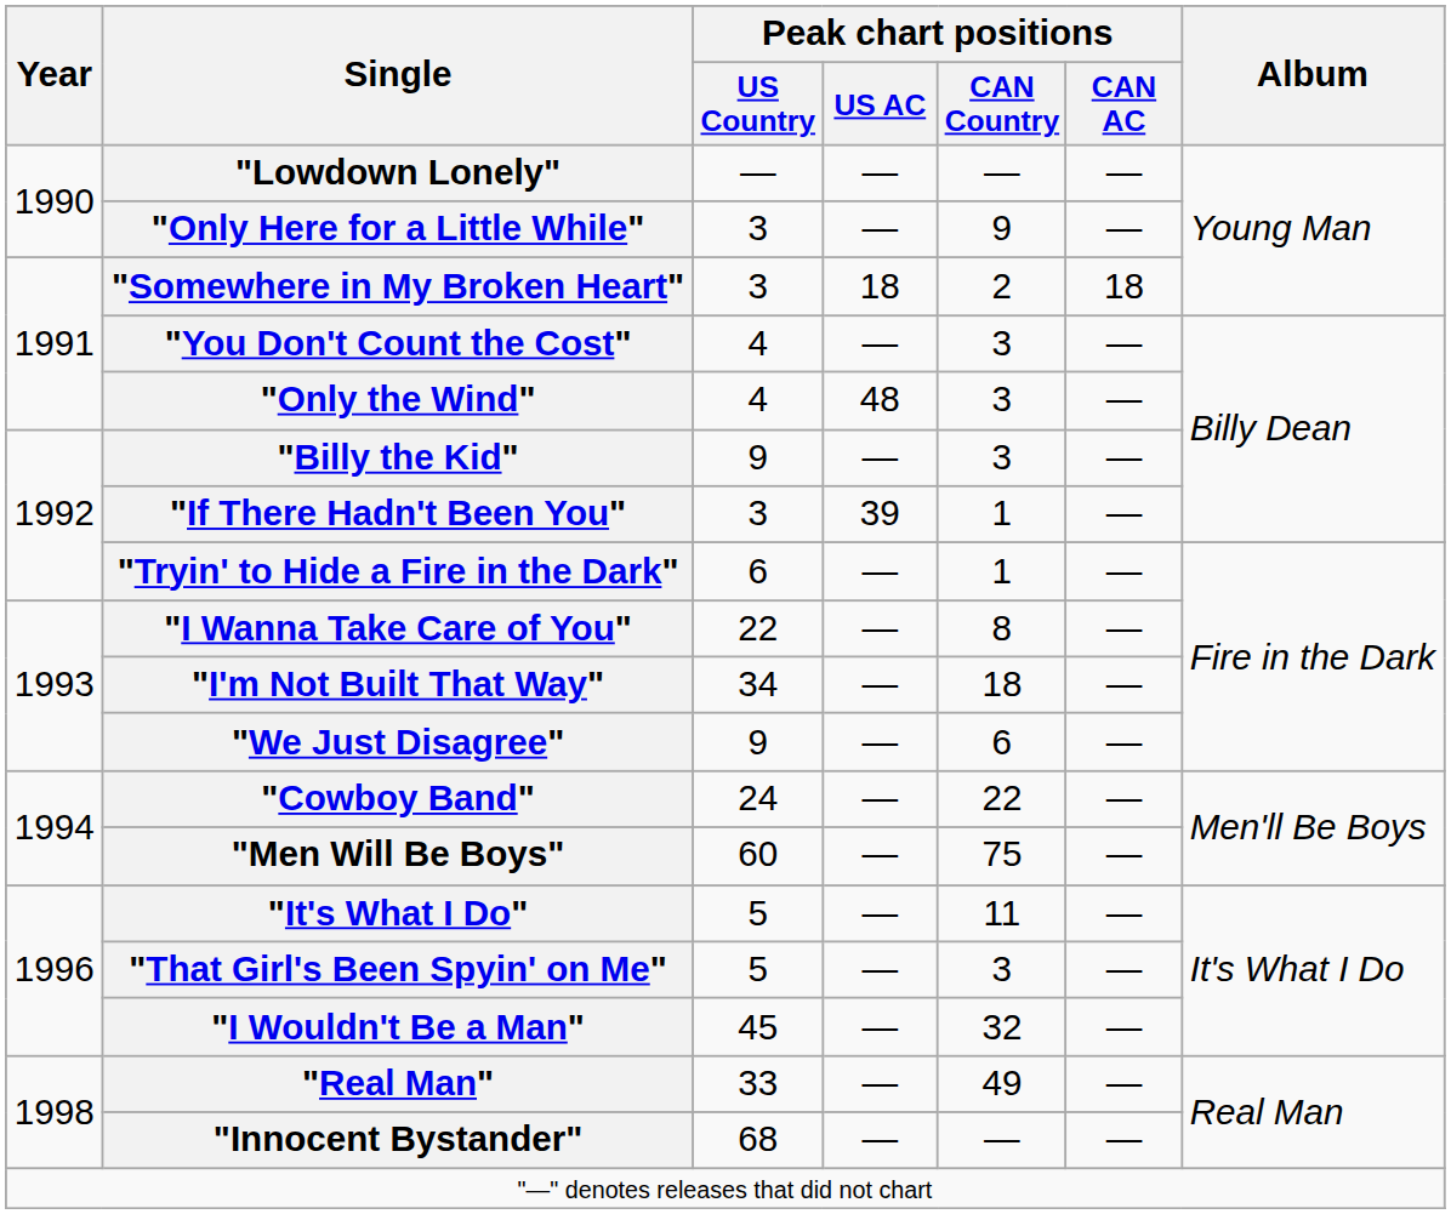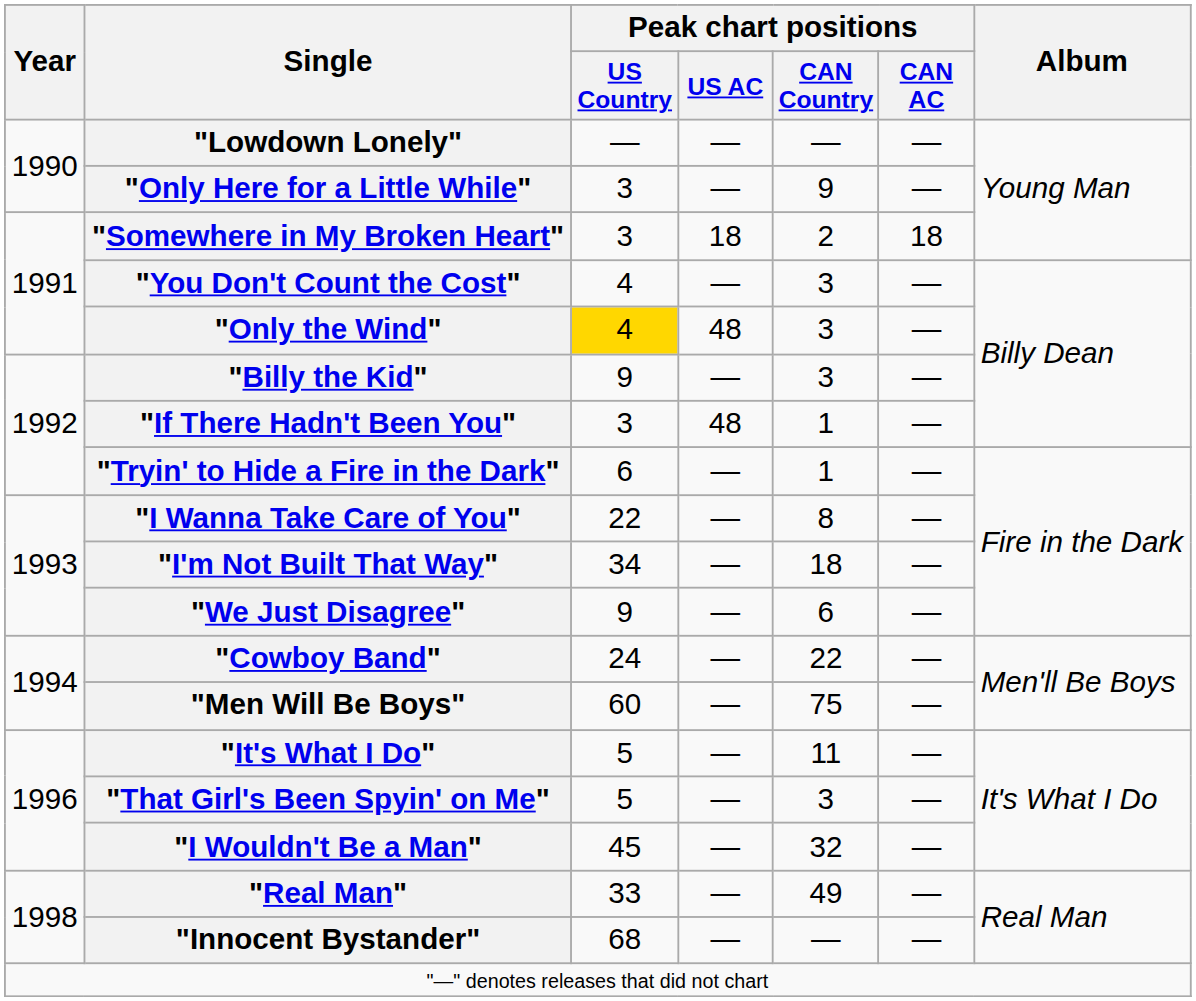 <table class="wikitable plainrowheaders" style="text-align:center;">
 <tr>
 <th rowspan="2">Year</th>
 <th rowspan="2" style="width:16em;">Single</th>
 <th colspan="4">Peak chart positions</th>
 <th rowspan="2">Album</th>
 </tr>
 <tr style="font-size:smaller;">
 <th width="45"><a href='#'>US Country</a><br></th>
 <th width="45"><a href='#'>US AC</a><br></th>
 <th width="45"><a href='#'>CAN Country</a><br></th>
 <th width="45"><a href='#'>CAN AC</a><br></th>
 </tr>
 <tr>
 <td rowspan="2">1990</td>
 <th scope="row">"Lowdown Lonely"</th>
 <td>—</td>
 <td>—</td>
 <td>—</td>
 <td>—</td>
 <td align="left" rowspan="3"><em>Young Man</em></td>
 </tr>
 <tr>
 <th scope="row">"<a href='#'>Only Here for a Little While</a>"</th>
 <td>3</td>
 <td>—</td>
 <td>9</td>
 <td>—</td>
 </tr>
 <tr>
 <td rowspan="3">1991</td>
 <th scope="row">"<a href='#'>Somewhere in My Broken Heart</a>"</th>
 <td>3</td>
 <td>18</td>
 <td>2</td>
 <td>18</td>
 </tr>
 <tr>
 <th scope="row">"<a href='#'>You Don't Count the Cost</a>"</th>
 <td>4</td>
 <td>—</td>
 <td>3</td>
 <td>—</td>
 <td align="left" rowspan="4"><em>Billy Dean</em></td>
 </tr>
 <tr>
 <th scope="row">"<a href='#'>Only the Wind</a>"</th>
-<td>4</td>
+<td style="background: gold;">4</td>
 <td>48</td>
 <td>3</td>
 <td>—</td>
 </tr>
 <tr>
 <td rowspan="3">1992</td>
 <th scope="row">"<a href='#'>Billy the Kid</a>"</th>
 <td>9</td>
 <td>—</td>
 <td>3</td>
 <td>—</td>
 </tr>
 <tr>
 <th scope="row">"<a href='#'>If There Hadn't Been You</a>"</th>
 <td>3</td>
-<td>39</td>
+<td>48</td>
 <td>1</td>
 <td>—</td>
 </tr>
 <tr>
 <th scope="row">"<a href='#'>Tryin' to Hide a Fire in the Dark</a>"</th>
 <td>6</td>
 <td>—</td>
 <td>1</td>
 <td>—</td>
 <td align="left" rowspan="4"><em>Fire in the Dark</em></td>
 </tr>
 <tr>
 <td rowspan="3">1993</td>
 <th scope="row">"<a href='#'>I Wanna Take Care of You</a>"</th>
 <td>22</td>
 <td>—</td>
 <td>8</td>
 <td>—</td>
 </tr>
 <tr>
 <th scope="row">"<a href='#'>I'm Not Built That Way</a>"</th>
 <td>34</td>
 <td>—</td>
 <td>18</td>
 <td>—</td>
 </tr>
 <tr>
 <th scope="row">"<a href='#'>We Just Disagree</a>"</th>
 <td>9</td>
 <td>—</td>
 <td>6</td>
 <td>—</td>
 </tr>
 <tr>
 <td rowspan="2">1994</td>
 <th scope="row">"<a href='#'>Cowboy Band</a>"</th>
 <td>24</td>
 <td>—</td>
 <td>22</td>
 <td>—</td>
 <td align="left" rowspan="2"><em>Men'll Be Boys</em></td>
 </tr>
 <tr>
 <th scope="row">"Men Will Be Boys"</th>
 <td>60</td>
 <td>—</td>
 <td>75</td>
 <td>—</td>
 </tr>
 <tr>
 <td rowspan="3">1996</td>
 <th scope="row">"<a href='#'>It's What I Do</a>"</th>
 <td>5</td>
 <td>—</td>
 <td>11</td>
 <td>—</td>
 <td align="left" rowspan="3"><em>It's What I Do</em></td>
 </tr>
 <tr>
 <th scope="row">"<a href='#'>That Girl's Been Spyin' on Me</a>"</th>
 <td>5</td>
 <td>—</td>
 <td>3</td>
 <td>—</td>
 </tr>
 <tr>
 <th scope="row">"<a href='#'>I Wouldn't Be a Man</a>"</th>
 <td>45</td>
 <td>—</td>
 <td>32</td>
 <td>—</td>
 </tr>
 <tr>
 <td rowspan="2">1998</td>
 <th scope="row">"<a href='#'>Real Man</a>"</th>
 <td>33</td>
 <td>—</td>
 <td>49</td>
 <td>—</td>
 <td align="left" rowspan="2"><em>Real Man</em></td>
 </tr>
 <tr>
 <th scope="row">"Innocent Bystander"</th>
 <td>68</td>
 <td>—</td>
 <td>—</td>
 <td>—</td>
 </tr>
 <tr>
 <td colspan="7" style="font-size:8pt">"—" denotes releases that did not chart</td>
 </tr>
 <tr>
 </tr>
 </table>
